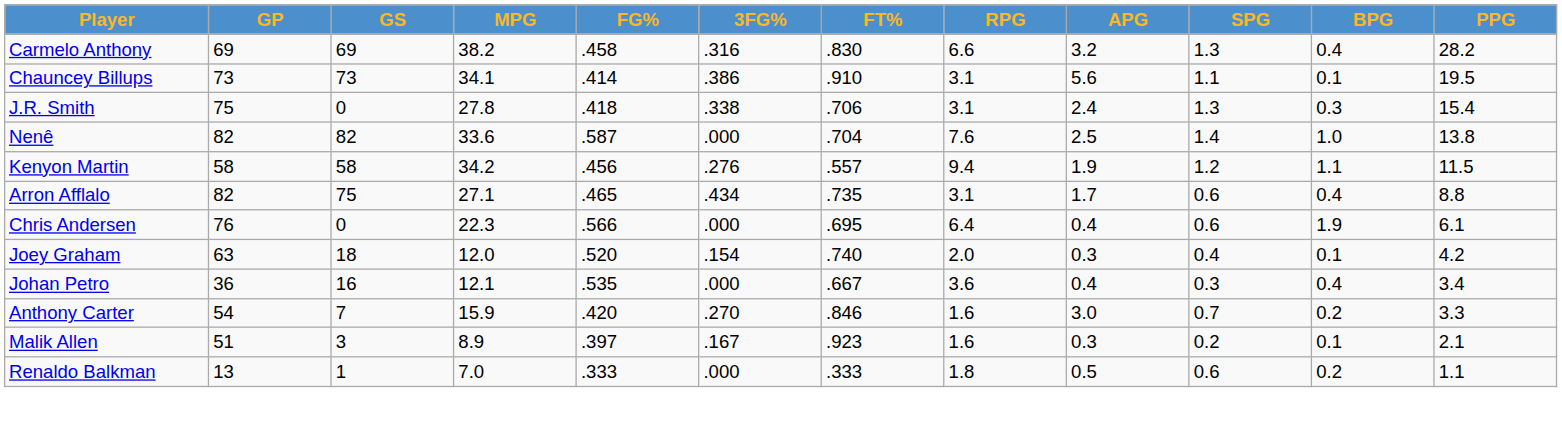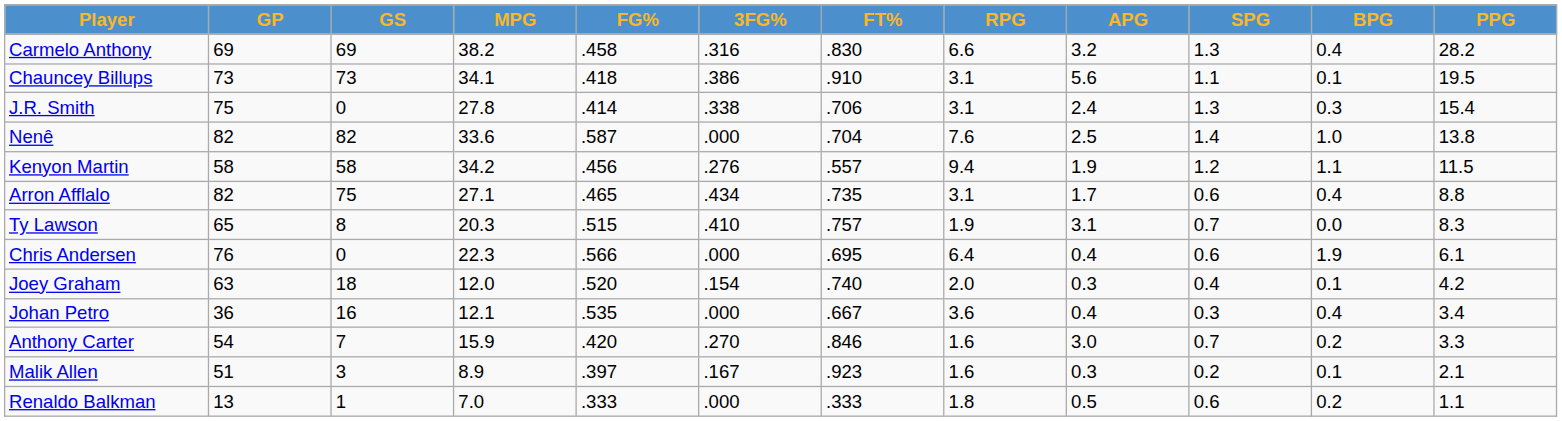 <table class="wikitable sortable" style="font-size: 90%">
 <tr>
 <th style="background:#4b90cc;color:#Fbb726;" width="10%">Player</th>
 <th style="background:#4b90cc;color:#Fbb726;" width="6%">GP</th>
 <th style="background:#4b90cc;color:#Fbb726;" width="6%">GS</th>
 <th style="background:#4b90cc;color:#Fbb726;" width="6%">MPG</th>
 <th style="background:#4b90cc;color:#Fbb726;" width="6%">FG%</th>
 <th style="background:#4b90cc;color:#Fbb726;" width="6%">3FG%</th>
 <th style="background:#4b90cc;color:#Fbb726;" width="6%">FT%</th>
 <th style="background:#4b90cc;color:#Fbb726;" width="6%">RPG</th>
 <th style="background:#4b90cc;color:#Fbb726;" width="6%">APG</th>
 <th style="background:#4b90cc;color:#Fbb726;" width="6%">SPG</th>
 <th style="background:#4b90cc;color:#Fbb726;" width="6%">BPG</th>
 <th style="background:#4b90cc;color:#Fbb726;" width="6%">PPG</th>
 </tr>
 <tr>
 <td><a href='#'>Carmelo Anthony</a></td>
 <td>69</td>
 <td>69</td>
 <td>38.2</td>
 <td>.458</td>
 <td>.316</td>
 <td>.830</td>
 <td>6.6</td>
 <td>3.2</td>
 <td>1.3</td>
 <td>0.4</td>
 <td>28.2</td>
 </tr>
 <tr>
 <td><a href='#'>Chauncey Billups</a></td>
 <td>73</td>
 <td>73</td>
 <td>34.1</td>
-<td>.414</td>
+<td>.418</td>
 <td>.386</td>
 <td>.910</td>
 <td>3.1</td>
 <td>5.6</td>
 <td>1.1</td>
 <td>0.1</td>
 <td>19.5</td>
 </tr>
 <tr>
 <td><a href='#'>J.R. Smith</a></td>
 <td>75</td>
 <td>0</td>
 <td>27.8</td>
-<td>.418</td>
+<td>.414</td>
 <td>.338</td>
 <td>.706</td>
 <td>3.1</td>
 <td>2.4</td>
 <td>1.3</td>
 <td>0.3</td>
 <td>15.4</td>
 </tr>
 <tr>
 <td><a href='#'>Nenê</a></td>
 <td>82</td>
 <td>82</td>
 <td>33.6</td>
 <td>.587</td>
 <td>.000</td>
 <td>.704</td>
 <td>7.6</td>
 <td>2.5</td>
 <td>1.4</td>
 <td>1.0</td>
 <td>13.8</td>
 </tr>
 <tr>
 <td><a href='#'>Kenyon Martin</a></td>
 <td>58</td>
 <td>58</td>
 <td>34.2</td>
 <td>.456</td>
 <td>.276</td>
 <td>.557</td>
 <td>9.4</td>
 <td>1.9</td>
 <td>1.2</td>
 <td>1.1</td>
 <td>11.5</td>
 </tr>
 <tr>
 <td><a href='#'>Arron Afflalo</a></td>
 <td>82</td>
 <td>75</td>
 <td>27.1</td>
 <td>.465</td>
 <td>.434</td>
 <td>.735</td>
 <td>3.1</td>
 <td>1.7</td>
 <td>0.6</td>
 <td>0.4</td>
 <td>8.8</td>
+</tr>
+<tr>
+<td><a href='#'>Ty Lawson</a></td>
+<td>65</td>
+<td>8</td>
+<td>20.3</td>
+<td>.515</td>
+<td>.410</td>
+<td>.757</td>
+<td>1.9</td>
+<td>3.1</td>
+<td>0.7</td>
+<td>0.0</td>
+<td>8.3</td>
 </tr>
 <tr>
 <td><a href='#'>Chris Andersen</a></td>
 <td>76</td>
 <td>0</td>
 <td>22.3</td>
 <td>.566</td>
 <td>.000</td>
 <td>.695</td>
 <td>6.4</td>
 <td>0.4</td>
 <td>0.6</td>
 <td>1.9</td>
 <td>6.1</td>
 </tr>
 <tr>
 <td><a href='#'>Joey Graham</a></td>
 <td>63</td>
 <td>18</td>
 <td>12.0</td>
 <td>.520</td>
 <td>.154</td>
 <td>.740</td>
 <td>2.0</td>
 <td>0.3</td>
 <td>0.4</td>
 <td>0.1</td>
 <td>4.2</td>
 </tr>
 <tr>
 <td><a href='#'>Johan Petro</a></td>
 <td>36</td>
 <td>16</td>
 <td>12.1</td>
 <td>.535</td>
 <td>.000</td>
 <td>.667</td>
 <td>3.6</td>
 <td>0.4</td>
 <td>0.3</td>
 <td>0.4</td>
 <td>3.4</td>
 </tr>
 <tr>
 <td><a href='#'>Anthony Carter</a></td>
 <td>54</td>
 <td>7</td>
 <td>15.9</td>
 <td>.420</td>
 <td>.270</td>
 <td>.846</td>
 <td>1.6</td>
 <td>3.0</td>
 <td>0.7</td>
 <td>0.2</td>
 <td>3.3</td>
 </tr>
 <tr>
 <td><a href='#'>Malik Allen</a></td>
 <td>51</td>
 <td>3</td>
 <td>8.9</td>
 <td>.397</td>
 <td>.167</td>
 <td>.923</td>
 <td>1.6</td>
 <td>0.3</td>
 <td>0.2</td>
 <td>0.1</td>
 <td>2.1</td>
 </tr>
 <tr>
 <td><a href='#'>Renaldo Balkman</a></td>
 <td>13</td>
 <td>1</td>
 <td>7.0</td>
 <td>.333</td>
 <td>.000</td>
 <td>.333</td>
 <td>1.8</td>
 <td>0.5</td>
 <td>0.6</td>
 <td>0.2</td>
 <td>1.1</td>
 </tr>
 </table>
